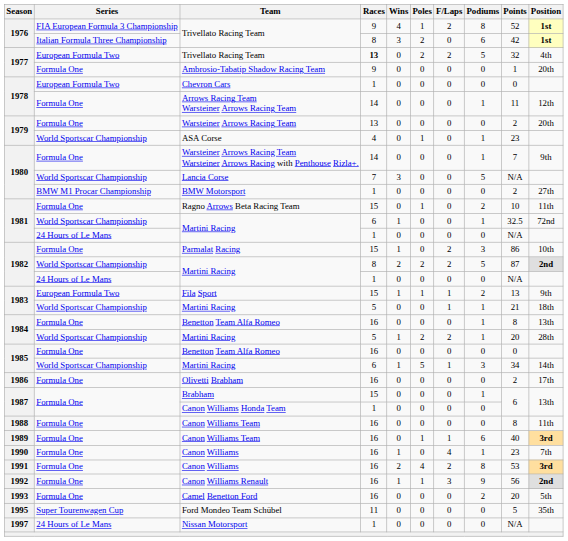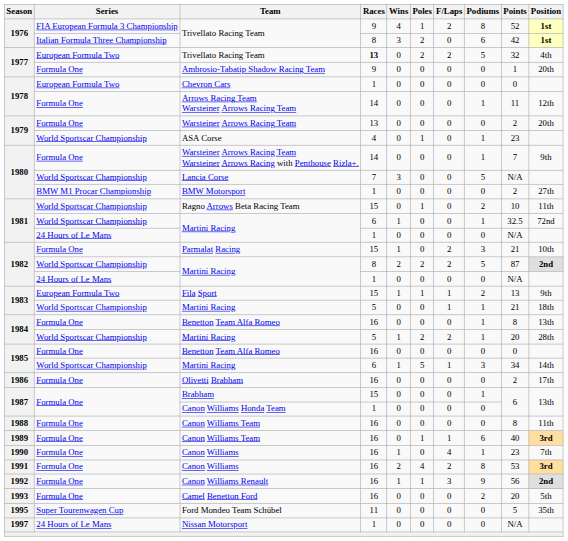 <table class="wikitable" style="font-size: 90%; text-align:center">
 <tr>
 <th>Season</th>
 <th>Series</th>
 <th>Team</th>
 <th>Races</th>
 <th>Wins</th>
 <th>Poles</th>
 <th>F/Laps</th>
 <th>Podiums</th>
 <th>Points</th>
 <th>Position</th>
 </tr>
 <tr>
 <th rowspan=2>1976</th>
 <td align=left nowrap><a href='#'>FIA European Formula 3 Championship</a></td>
 <td rowspan="2" style="text-align:left">Trivellato Racing Team</td>
 <td>9</td>
 <td>4</td>
 <td>1</td>
 <td>2</td>
 <td>8</td>
 <td>52</td>
 <td style="background:#FFFFBF"><strong>1st</strong></td>
 </tr>
 <tr>
 <td align=left><a href='#'>Italian Formula Three Championship</a></td>
 <td>8</td>
 <td>3</td>
 <td>2</td>
 <td>0</td>
 <td>6</td>
 <td>42</td>
 <td style="background:#FFFFBF"><strong>1st</strong></td>
 </tr>
 <tr>
 <th rowspan=2>1977</th>
 <td align=left><a href='#'>European Formula Two</a></td>
 <td align=left>Trivellato Racing Team</td>
 <td><strong>13</strong></td>
 <td>0</td>
 <td>2</td>
 <td>2</td>
 <td>5</td>
 <td>32</td>
 <td>4th</td>
 </tr>
 <tr>
 <td align=left><a href='#'>Formula One</a></td>
 <td align=left><a href='#'>Ambrosio-Tabatip Shadow Racing Team</a></td>
 <td>9</td>
 <td>0</td>
 <td>0</td>
 <td>0</td>
 <td>0</td>
 <td>1</td>
 <td>20th</td>
 </tr>
 <tr>
 <th rowspan=2>1978</th>
 <td align=left><a href='#'>European Formula Two</a></td>
 <td align=left><a href='#'>Chevron Cars</a></td>
 <td>1</td>
 <td>0</td>
 <td>0</td>
 <td>0</td>
 <td>0</td>
 <td>0</td>
 <td></td>
 </tr>
 <tr>
 <td align=left><a href='#'>Formula One</a></td>
 <td align=left><a href='#'>Arrows Racing Team</a><br><a href='#'>Warsteiner</a> <a href='#'>Arrows Racing Team</a></td>
 <td>14</td>
 <td>0</td>
 <td>0</td>
 <td>0</td>
 <td>1</td>
 <td>11</td>
 <td>12th</td>
 </tr>
 <tr>
 <th rowspan=2>1979</th>
 <td align=left><a href='#'>Formula One</a></td>
 <td align=left nowrap><a href='#'>Warsteiner</a> <a href='#'>Arrows Racing Team</a></td>
 <td>13</td>
 <td>0</td>
 <td>0</td>
 <td>0</td>
 <td>0</td>
 <td>2</td>
 <td>20th</td>
 </tr>
 <tr>
 <td align=left><a href='#'>World Sportscar Championship</a></td>
 <td align=left>ASA Corse</td>
 <td>4</td>
 <td>0</td>
 <td>1</td>
 <td>0</td>
 <td>1</td>
 <td>23</td>
 <td></td>
 </tr>
 <tr>
 <th rowspan=3>1980</th>
 <td align=left><a href='#'>Formula One</a></td>
 <td align=left><a href='#'>Warsteiner</a> <a href='#'>Arrows Racing Team</a><br><a href='#'>Warsteiner</a> <a href='#'>Arrows Racing</a> with <a href='#'>Penthouse</a> <a href='#'>Rizla+.</a></td>
 <td>14</td>
 <td>0</td>
 <td>0</td>
 <td>0</td>
 <td>1</td>
 <td>7</td>
 <td>9th</td>
 </tr>
 <tr>
 <td align=left><a href='#'>World Sportscar Championship</a></td>
 <td align=left><a href='#'>Lancia Corse</a></td>
 <td>7</td>
 <td>3</td>
 <td>0</td>
 <td>0</td>
 <td>5</td>
 <td>N/A</td>
 <td></td>
 </tr>
 <tr>
 <td align=left><a href='#'>BMW M1 Procar Championship</a></td>
 <td align=left><a href='#'>BMW Motorsport</a></td>
 <td>1</td>
 <td>0</td>
 <td>0</td>
 <td>0</td>
 <td>0</td>
 <td>2</td>
 <td>27th</td>
 </tr>
 <tr>
 <th rowspan=3>1981</th>
-<td align=left><a href='#'>Formula One</a></td>
+<td align=left><a href='#'>World Sportscar Championship</a></td>
 <td align=left>Ragno <a href='#'>Arrows</a> Beta Racing Team</td>
 <td>15</td>
 <td>0</td>
 <td>1</td>
 <td>0</td>
 <td>2</td>
 <td>10</td>
 <td>11th</td>
 </tr>
 <tr>
 <td align=left><a href='#'>World Sportscar Championship</a></td>
 <td rowspan="2" style="text-align:left"><a href='#'>Martini Racing</a></td>
 <td>6</td>
 <td>1</td>
 <td>0</td>
 <td>0</td>
 <td>1</td>
 <td>32.5</td>
 <td>72nd</td>
 </tr>
 <tr>
 <td align=left><a href='#'>24 Hours of Le Mans</a></td>
 <td>1</td>
 <td>0</td>
 <td>0</td>
 <td>0</td>
 <td>0</td>
 <td>N/A</td>
 <td></td>
 </tr>
 <tr>
 <th rowspan=3>1982</th>
 <td align=left><a href='#'>Formula One</a></td>
 <td align=left><a href='#'>Parmalat</a> <a href='#'>Racing</a></td>
 <td>15</td>
 <td>1</td>
 <td>0</td>
 <td>2</td>
 <td>3</td>
-<td>86</td>
+<td>21</td>
 <td>10th</td>
 </tr>
 <tr>
 <td align=left><a href='#'>World Sportscar Championship</a></td>
 <td rowspan="2" style="text-align:left"><a href='#'>Martini Racing</a></td>
 <td>8</td>
 <td>2</td>
 <td>2</td>
 <td>2</td>
 <td>5</td>
 <td>87</td>
 <td style="background:#DFDFDF"><strong>2nd</strong></td>
 </tr>
 <tr>
 <td align=left><a href='#'>24 Hours of Le Mans</a></td>
 <td>1</td>
 <td>0</td>
 <td>0</td>
 <td>0</td>
 <td>0</td>
 <td>N/A</td>
 <td></td>
 </tr>
 <tr>
 <th rowspan=2>1983</th>
 <td align=left><a href='#'>European Formula Two</a></td>
 <td align=left><a href='#'>Fila</a> <a href='#'>Sport</a></td>
 <td>15</td>
 <td>1</td>
 <td>1</td>
 <td>1</td>
 <td>2</td>
 <td>13</td>
 <td>9th</td>
 </tr>
 <tr>
 <td align=left><a href='#'>World Sportscar Championship</a></td>
 <td align=left><a href='#'>Martini Racing</a></td>
 <td>5</td>
 <td>0</td>
 <td>0</td>
 <td>1</td>
 <td>1</td>
 <td>21</td>
 <td>18th</td>
 </tr>
 <tr>
 <th rowspan=2>1984</th>
 <td align=left><a href='#'>Formula One</a></td>
 <td align=left><a href='#'>Benetton</a> <a href='#'>Team Alfa Romeo</a></td>
 <td>16</td>
 <td>0</td>
 <td>0</td>
 <td>0</td>
 <td>1</td>
 <td>8</td>
 <td>13th</td>
 </tr>
 <tr>
 <td align=left><a href='#'>World Sportscar Championship</a></td>
 <td align=left><a href='#'>Martini Racing</a></td>
 <td>5</td>
 <td>1</td>
 <td>2</td>
 <td>2</td>
 <td>1</td>
 <td>20</td>
 <td>28th</td>
 </tr>
 <tr>
 <th rowspan=2>1985</th>
 <td align=left><a href='#'>Formula One</a></td>
 <td align=left><a href='#'>Benetton</a> <a href='#'>Team Alfa Romeo</a></td>
 <td>16</td>
 <td>0</td>
 <td>0</td>
 <td>0</td>
 <td>0</td>
 <td>0</td>
 <td></td>
 </tr>
 <tr>
 <td align=left><a href='#'>World Sportscar Championship</a></td>
 <td align=left><a href='#'>Martini Racing</a></td>
 <td>6</td>
 <td>1</td>
 <td>5</td>
 <td>1</td>
 <td>3</td>
 <td>34</td>
 <td>14th</td>
 </tr>
 <tr>
 <th>1986</th>
 <td align=left><a href='#'>Formula One</a></td>
 <td align=left><a href='#'>Olivetti</a> <a href='#'>Brabham</a></td>
 <td>16</td>
 <td>0</td>
 <td>0</td>
 <td>0</td>
 <td>0</td>
 <td>2</td>
 <td>17th</td>
 </tr>
 <tr>
 <th rowspan=2>1987</th>
 <td rowspan="2" style="text-align:left"><a href='#'>Formula One</a></td>
 <td align=left><a href='#'>Brabham</a></td>
 <td>15</td>
 <td>0</td>
 <td>0</td>
 <td>0</td>
 <td>1</td>
 <td rowspan=2>6</td>
 <td rowspan=2>13th</td>
 </tr>
 <tr>
 <td align=left><a href='#'>Canon</a> <a href='#'>Williams</a> <a href='#'>Honda</a> <a href='#'>Team</a></td>
 <td>1</td>
 <td>0</td>
 <td>0</td>
 <td>0</td>
 <td>0</td>
 </tr>
 <tr>
 <th>1988</th>
 <td align=left><a href='#'>Formula One</a></td>
 <td align=left><a href='#'>Canon</a> <a href='#'>Williams Team</a></td>
 <td>16</td>
 <td>0</td>
 <td>0</td>
 <td>0</td>
 <td>0</td>
 <td>8</td>
 <td>11th</td>
 </tr>
 <tr>
 <th>1989</th>
 <td align=left><a href='#'>Formula One</a></td>
 <td align=left><a href='#'>Canon</a> <a href='#'>Williams Team</a></td>
 <td>16</td>
 <td>0</td>
 <td>1</td>
 <td>1</td>
 <td>6</td>
 <td>40</td>
 <td style="background:#FFDF9F"><strong>3rd</strong></td>
 </tr>
 <tr>
 <th>1990</th>
 <td align=left><a href='#'>Formula One</a></td>
 <td align=left><a href='#'>Canon</a> <a href='#'>Williams</a></td>
 <td>16</td>
 <td>1</td>
 <td>0</td>
 <td>4</td>
 <td>1</td>
 <td>23</td>
 <td>7th</td>
 </tr>
 <tr>
 <th>1991</th>
 <td align=left><a href='#'>Formula One</a></td>
 <td align=left><a href='#'>Canon</a> <a href='#'>Williams</a></td>
 <td>16</td>
 <td>2</td>
 <td>4</td>
 <td>2</td>
 <td>8</td>
 <td>53</td>
 <td style="background:#FFDF9F"><strong>3rd</strong></td>
 </tr>
 <tr>
 <th>1992</th>
 <td align=left><a href='#'>Formula One</a></td>
 <td align=left><a href='#'>Canon</a> <a href='#'>Williams Renault</a></td>
 <td>16</td>
 <td>1</td>
 <td>1</td>
 <td>3</td>
 <td>9</td>
 <td>56</td>
 <td style="background:#DFDFDF"><strong>2nd</strong></td>
 </tr>
 <tr>
 <th>1993</th>
 <td align=left><a href='#'>Formula One</a></td>
 <td align=left><a href='#'>Camel</a> <a href='#'>Benetton Ford</a></td>
 <td>16</td>
 <td>0</td>
 <td>0</td>
 <td>0</td>
 <td>2</td>
 <td>20</td>
 <td>5th</td>
 </tr>
 <tr>
 <th>1995</th>
 <td align=left><a href='#'>Super Tourenwagen Cup</a></td>
 <td align=left>Ford Mondeo Team Schübel</td>
 <td>11</td>
 <td>0</td>
 <td>0</td>
 <td>0</td>
 <td>0</td>
 <td>5</td>
 <td>35th</td>
 </tr>
 <tr>
 <th>1997</th>
 <td align=left><a href='#'>24 Hours of Le Mans</a></td>
 <td align=left><a href='#'>Nissan Motorsport</a></td>
 <td>1</td>
 <td>0</td>
 <td>0</td>
 <td>0</td>
 <td>0</td>
 <td>N/A</td>
 <td></td>
 </tr>
 <tr>
 <th colspan="10"></th>
 </tr>
 </table>
